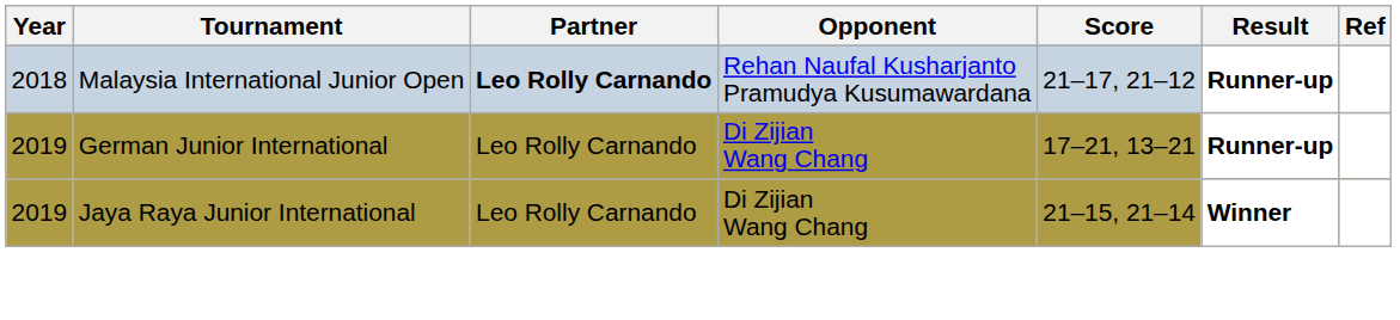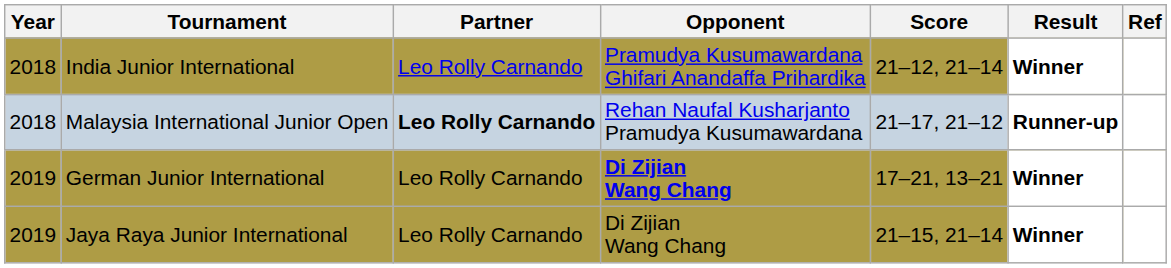 <table class="sortable wikitable" style="font-size: 90%">
 <tr>
 <th>Year</th>
 <th>Tournament</th>
 <th>Partner</th>
 <th>Opponent</th>
 <th>Score</th>
 <th>Result</th>
 <th>Ref</th>
+</tr>
+<tr style="background:#AE9C45">
+<td align="center">2018</td>
+<td align="left">India Junior International</td>
+<td align="left"> <a href='#'>Leo Rolly Carnando</a></td>
+<td align="left"> <a href='#'>Pramudya Kusumawardana</a><br> <a href='#'>Ghifari Anandaffa Prihardika</a></td>
+<td align="left">21–12, 21–14</td>
+<td style="text-align:left; background:white"> <strong>Winner</strong></td>
+<td style="text-align:center; background:white"></td>
 </tr>
 <tr style="background:#C6D4E1">
 <td align="center">2018</td>
 <td align="left">Malaysia International Junior Open</td>
 <td align="left"><strong> Leo Rolly Carnando</strong></td>
 <td align="left"> <a href='#'>Rehan Naufal Kusharjanto</a><br> Pramudya Kusumawardana</td>
 <td align="left">21–17, 21–12</td>
 <td style="text-align:left; background:white"> <strong>Runner-up</strong></td>
 <td style="text-align:center; background:white"></td>
 </tr>
 <tr style="background:#AE9C45">
 <td align="center">2019</td>
 <td align="left">German Junior International</td>
 <td align="left"> Leo Rolly Carnando</td>
-<td align="left"> <a href='#'>Di Zijian</a><br> <a href='#'>Wang Chang</a></td>
+<td align="left"><strong> <a href='#'>Di Zijian</a><br> <a href='#'>Wang Chang</a></strong></td>
 <td align="left">17–21, 13–21</td>
-<td style="text-align:left; background:white"> <strong>Runner-up</strong></td>
+<td style="text-align:left; background:white"> <strong>Winner</strong></td>
 <td style="text-align:center; background:white"></td>
 </tr>
 <tr style="background:#AE9C45">
 <td align="center">2019</td>
 <td align="left">Jaya Raya Junior International</td>
 <td align="left"> Leo Rolly Carnando</td>
 <td align="left"> Di Zijian<br> Wang Chang</td>
 <td align="left">21–15, 21–14</td>
 <td style="text-align:left; background:white"> <strong>Winner</strong></td>
 <td style="text-align:center; background:white"></td>
 </tr>
 </table>
